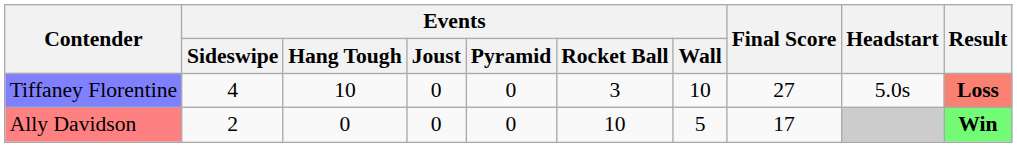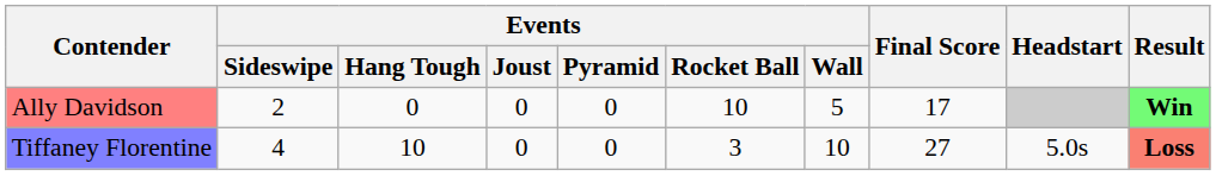 <table class="wikitable" style="text-align:center;">
 <tr>
 <th rowspan=2>Contender</th>
 <th colspan=6>Events</th>
 <th rowspan=2>Final Score</th>
 <th rowspan=2>Headstart</th>
 <th rowspan=2>Result</th>
 </tr>
 <tr>
 <th>Sideswipe</th>
 <th>Hang Tough</th>
 <th>Joust</th>
 <th>Pyramid</th>
 <th>Rocket Ball</th>
 <th>Wall</th>
 </tr>
 <tr>
+<td bgcolor=#ff8080 style="text-align:left;">Ally Davidson</td>
+<td>2</td>
+<td>0</td>
+<td>0</td>
+<td>0</td>
+<td>10</td>
+<td>5</td>
+<td>17</td>
+<td style="background:#ccc"></td>
+<td style="text-align:center; background:#73fb76;"><strong>Win</strong></td>
+</tr>
+<tr>
 <td bgcolor=#8080ff style="text-align:left;">Tiffaney Florentine</td>
 <td>4</td>
 <td>10</td>
 <td>0</td>
 <td>0</td>
 <td>3</td>
 <td>10</td>
 <td>27</td>
 <td>5.0s</td>
 <td style="text-align:center; background:salmon;"><strong>Loss</strong></td>
 </tr>
-<tr>
-<td bgcolor=#ff8080 style="text-align:left;">Ally Davidson</td>
-<td>2</td>
-<td>0</td>
-<td>0</td>
-<td>0</td>
-<td>10</td>
-<td>5</td>
-<td>17</td>
-<td style="background:#ccc"></td>
-<td style="text-align:center; background:#73fb76;"><strong>Win</strong></td>
-</tr>
 </table>
